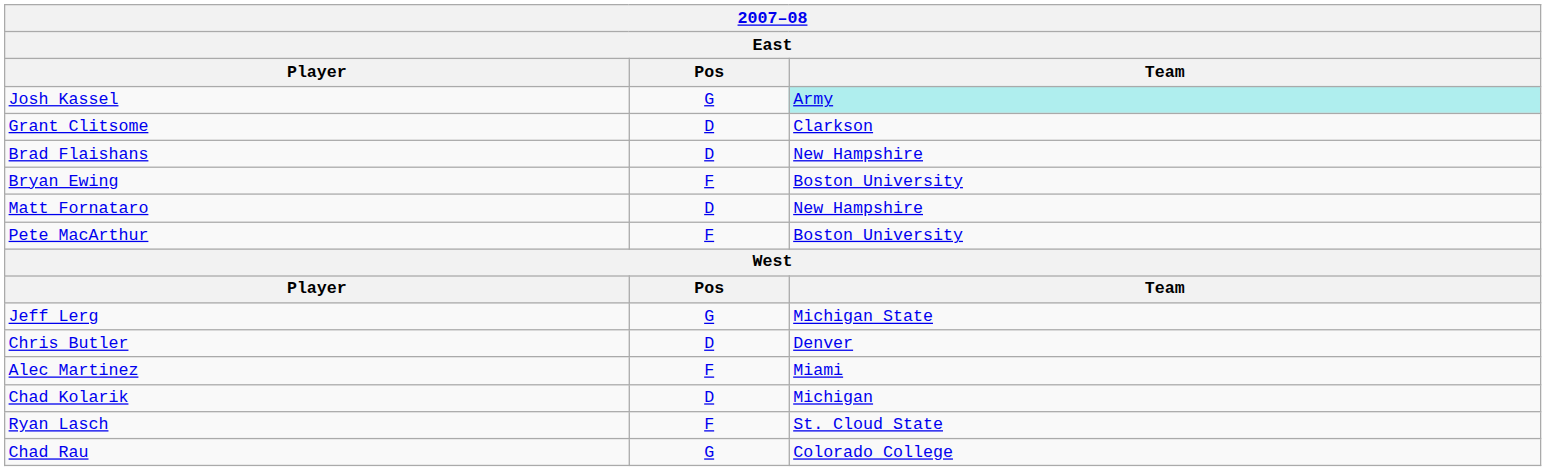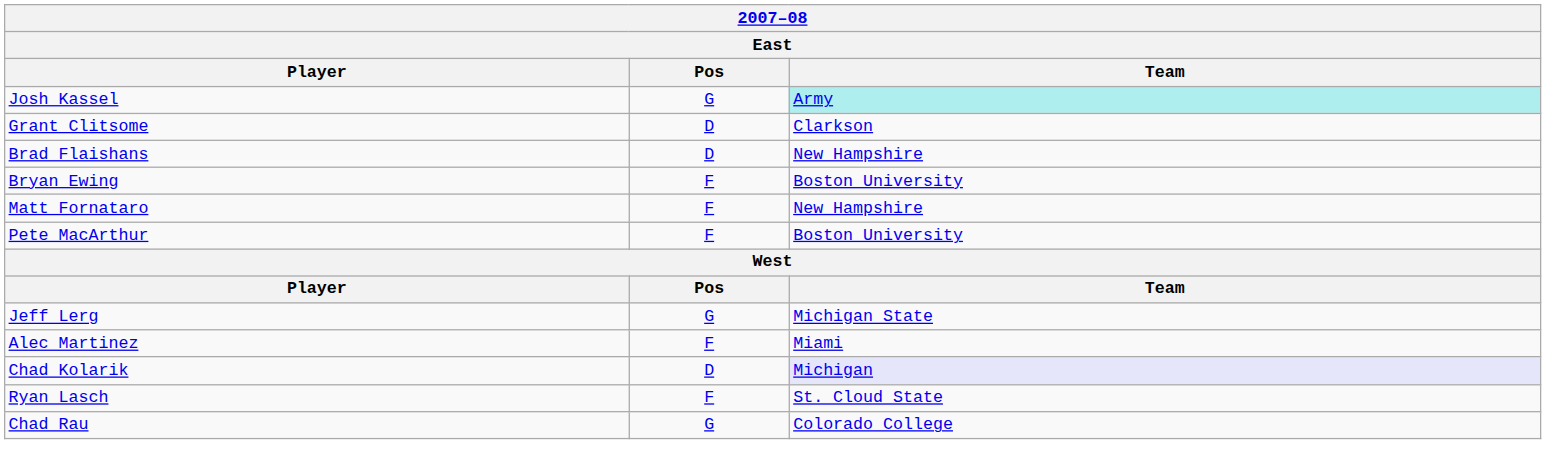 <table class="wikitable" width=95%>
 <tr>
 <th colspan=3><a href='#'>2007–08</a></th>
 </tr>
 <tr>
 <th colspan=3><strong>East</strong></th>
 </tr>
 <tr>
 <th>Player</th>
 <th>Pos</th>
 <th>Team</th>
 </tr>
 <tr>
 <td><a href='#'>Josh Kassel</a></td>
 <td style="text-align:center;"><a href='#'>G</a></td>
 <td style="background: paleturquoise;"><a href='#'>Army</a></td>
 </tr>
 <tr>
 <td><a href='#'>Grant Clitsome</a></td>
 <td style="text-align:center;"><a href='#'>D</a></td>
 <td><a href='#'>Clarkson</a></td>
 </tr>
 <tr>
 <td><a href='#'>Brad Flaishans</a></td>
 <td style="text-align:center;"><a href='#'>D</a></td>
 <td><a href='#'>New Hampshire</a></td>
 </tr>
 <tr>
 <td><a href='#'>Bryan Ewing</a></td>
 <td style="text-align:center;"><a href='#'>F</a></td>
 <td><a href='#'>Boston University</a></td>
 </tr>
 <tr>
 <td><a href='#'>Matt Fornataro</a></td>
-<td style="text-align:center;"><a href='#'>D</a></td>
+<td style="text-align:center;"><a href='#'>F</a></td>
 <td><a href='#'>New Hampshire</a></td>
 </tr>
 <tr>
 <td><a href='#'>Pete MacArthur</a></td>
 <td style="text-align:center;"><a href='#'>F</a></td>
 <td><a href='#'>Boston University</a></td>
 </tr>
 <tr>
 <th colspan=3><strong>West</strong></th>
 </tr>
 <tr>
 <th>Player</th>
 <th>Pos</th>
 <th>Team</th>
 </tr>
 <tr>
 <td><a href='#'>Jeff Lerg</a></td>
 <td style="text-align:center;"><a href='#'>G</a></td>
 <td><a href='#'>Michigan State</a></td>
 </tr>
 <tr>
-<td><a href='#'>Chris Butler</a></td>
-<td style="text-align:center;"><a href='#'>D</a></td>
-<td><a href='#'>Denver</a></td>
-</tr>
-<tr>
 <td><a href='#'>Alec Martinez</a></td>
 <td style="text-align:center;"><a href='#'>F</a></td>
 <td><a href='#'>Miami</a></td>
 </tr>
 <tr>
 <td><a href='#'>Chad Kolarik</a></td>
 <td style="text-align:center;"><a href='#'>D</a></td>
-<td><a href='#'>Michigan</a></td>
+<td style="background: lavender;"><a href='#'>Michigan</a></td>
 </tr>
 <tr>
 <td><a href='#'>Ryan Lasch</a></td>
 <td style="text-align:center;"><a href='#'>F</a></td>
 <td><a href='#'>St. Cloud State</a></td>
 </tr>
 <tr>
 <td><a href='#'>Chad Rau</a></td>
 <td style="text-align:center;"><a href='#'>G</a></td>
 <td><a href='#'>Colorado College</a></td>
 </tr>
 </table>
